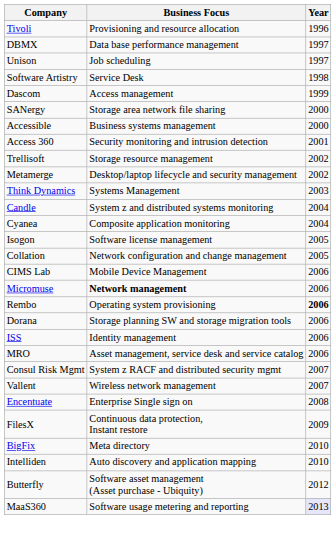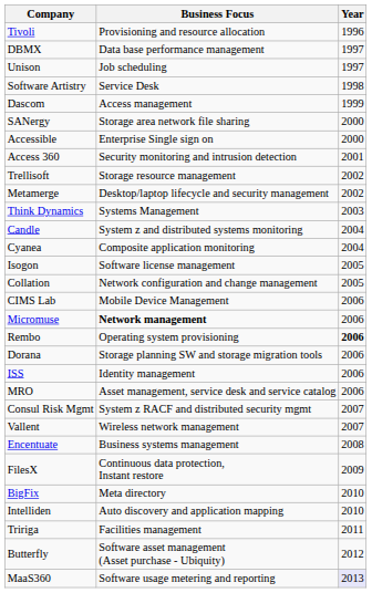 <table class="wikitable">
 <tr>
 <th>Company</th>
 <th>Business Focus</th>
 <th>Year</th>
 </tr>
 <tr>
 <td><a href='#'>Tivoli</a></td>
 <td>Provisioning and resource allocation</td>
 <td>1996</td>
 </tr>
 <tr>
 <td>DBMX</td>
 <td>Data base performance management</td>
 <td>1997</td>
 </tr>
 <tr>
 <td>Unison</td>
 <td>Job scheduling</td>
 <td>1997</td>
 </tr>
 <tr>
 <td>Software Artistry</td>
 <td>Service Desk</td>
 <td>1998</td>
 </tr>
 <tr>
 <td>Dascom</td>
 <td>Access management</td>
 <td>1999</td>
 </tr>
 <tr>
 <td>SANergy</td>
 <td>Storage area network file sharing</td>
 <td>2000</td>
 </tr>
 <tr>
 <td>Accessible</td>
-<td>Business systems management</td>
+<td>Enterprise Single sign on</td>
 <td>2000</td>
 </tr>
 <tr>
 <td>Access 360</td>
 <td>Security monitoring and intrusion detection</td>
 <td>2001</td>
 </tr>
 <tr>
 <td>Trellisoft</td>
 <td>Storage resource management</td>
 <td>2002</td>
 </tr>
 <tr>
 <td>Metamerge</td>
 <td>Desktop/laptop lifecycle and security management</td>
 <td>2002</td>
 </tr>
 <tr>
 <td><a href='#'>Think Dynamics</a></td>
 <td>Systems Management</td>
 <td>2003</td>
 </tr>
 <tr>
 <td><a href='#'>Candle</a></td>
 <td>System z and distributed systems monitoring</td>
 <td>2004</td>
 </tr>
 <tr>
 <td>Cyanea</td>
 <td>Composite application monitoring</td>
 <td>2004</td>
 </tr>
 <tr>
 <td>Isogon</td>
 <td>Software license management</td>
 <td>2005</td>
 </tr>
 <tr>
 <td>Collation</td>
 <td>Network configuration and change management</td>
 <td>2005</td>
 </tr>
 <tr>
 <td>CIMS Lab</td>
 <td>Mobile Device Management</td>
 <td>2006</td>
 </tr>
 <tr>
 <td><a href='#'>Micromuse</a></td>
 <td><strong>Network management</strong></td>
 <td>2006</td>
 </tr>
 <tr>
 <td>Rembo</td>
 <td>Operating system provisioning</td>
 <td><strong>2006</strong></td>
 </tr>
 <tr>
 <td>Dorana</td>
 <td>Storage planning SW and storage migration tools</td>
 <td>2006</td>
 </tr>
 <tr>
 <td><a href='#'>ISS</a></td>
 <td>Identity management</td>
 <td>2006</td>
 </tr>
 <tr>
 <td>MRO</td>
 <td>Asset management, service desk and service catalog</td>
 <td>2006</td>
 </tr>
 <tr>
 <td>Consul Risk Mgmt</td>
 <td>System z RACF and distributed security mgmt</td>
 <td>2007</td>
 </tr>
 <tr>
 <td>Vallent</td>
 <td>Wireless network management</td>
 <td>2007</td>
 </tr>
 <tr>
 <td><a href='#'>Encentuate</a></td>
-<td>Enterprise Single sign on</td>
+<td>Business systems management</td>
 <td>2008</td>
 </tr>
 <tr>
 <td>FilesX</td>
 <td>Continuous data protection,<br>Instant restore</td>
 <td>2009</td>
 </tr>
 <tr>
 <td><a href='#'>BigFix</a></td>
 <td>Meta directory</td>
 <td>2010</td>
 </tr>
 <tr>
 <td>Intelliden</td>
 <td>Auto discovery and application mapping</td>
 <td>2010</td>
 </tr>
 <tr>
+<td>Tririga</td>
+<td>Facilities management</td>
+<td>2011</td>
+</tr>
+<tr>
 <td>Butterfly</td>
 <td>Software asset management<br>(Asset purchase - Ubiquity)</td>
 <td>2012</td>
 </tr>
 <tr>
 <td>MaaS360</td>
 <td>Software usage metering and reporting</td>
 <td style="background: lavender;">2013</td>
 </tr>
 </table>
